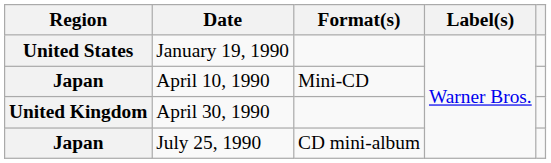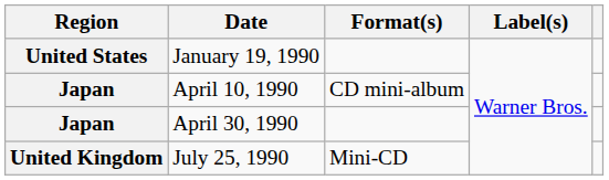 <table class="wikitable plainrowheaders">
 <tr>
 <th scope="col">Region</th>
 <th scope="col">Date</th>
 <th scope="col">Format(s)</th>
 <th scope="col">Label(s)</th>
 <th scope="col"></th>
 </tr>
 <tr>
 <th scope="row">United States</th>
 <td>January 19, 1990</td>
 <td></td>
 <td rowspan="4"><a href='#'>Warner Bros.</a></td>
 <td></td>
 </tr>
 <tr>
 <th scope="row">Japan</th>
 <td>April 10, 1990</td>
-<td>Mini-CD</td>
+<td>CD mini-album</td>
 <td></td>
 </tr>
 <tr>
-<th scope="row">United Kingdom</th>
+<th scope="row">Japan</th>
 <td>April 30, 1990</td>
 <td></td>
 <td></td>
 </tr>
 <tr>
-<th scope="row">Japan</th>
+<th scope="row">United Kingdom</th>
 <td>July 25, 1990</td>
-<td>CD mini-album</td>
+<td>Mini-CD</td>
 <td></td>
 </tr>
 </table>
